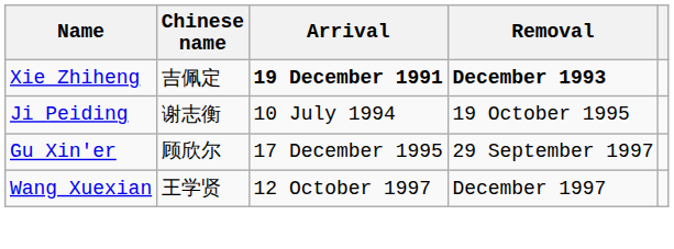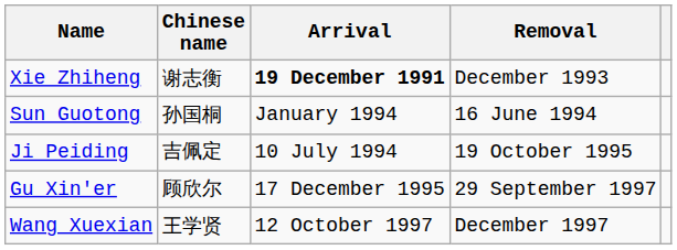 <table class="wikitable">
 <tr>
 <th>Name</th>
 <th>Chinese<br>name</th>
 <th><strong>Arrival</strong></th>
 <th>Removal</th>
 <th></th>
 </tr>
 <tr>
 <td><a href='#'>Xie Zhiheng</a></td>
-<td>吉佩定</td>
+<td>谢志衡</td>
 <td><strong>19 December 1991</strong></td>
-<td><strong>December 1993</strong></td>
+<td>December 1993</td>
+<td></td>
+</tr>
+<tr>
+<td><a href='#'>Sun Guotong</a></td>
+<td>孙国桐</td>
+<td>January 1994</td>
+<td>16 June 1994</td>
 <td></td>
 </tr>
 <tr>
 <td><a href='#'>Ji Peiding</a></td>
-<td>谢志衡</td>
+<td>吉佩定</td>
 <td>10 July 1994</td>
 <td>19 October 1995</td>
 <td></td>
 </tr>
 <tr>
 <td><a href='#'>Gu Xin'er</a></td>
 <td>顾欣尔</td>
 <td>17 December 1995</td>
 <td>29 September 1997</td>
 <td></td>
 </tr>
 <tr>
 <td><a href='#'>Wang Xuexian</a></td>
 <td>王学贤</td>
 <td>12 October 1997</td>
 <td>December 1997</td>
 <td></td>
 </tr>
 </table>
